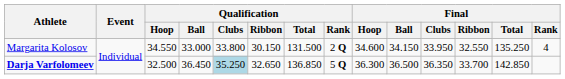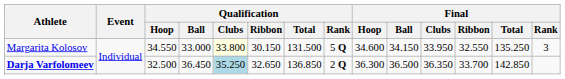 <table class=wikitable style="font-size:90%">
 <tr>
 <th rowspan=2>Athlete</th>
 <th rowspan=2>Event</th>
 <th colspan=6>Qualification</th>
 <th colspan=6>Final</th>
 </tr>
 <tr style="font-size:95%">
 <th>Hoop</th>
 <th>Ball</th>
 <th>Clubs</th>
 <th>Ribbon</th>
 <th>Total</th>
 <th>Rank</th>
 <th>Hoop</th>
 <th>Ball</th>
 <th>Clubs</th>
 <th>Ribbon</th>
 <th>Total</th>
 <th>Rank</th>
 </tr>
 <tr align=center>
 <td align=left><a href='#'>Margarita Kolosov</a></td>
 <td align=left rowspan=2><a href='#'>Individual</a></td>
 <td>34.550</td>
 <td>33.000</td>
-<td>33.800</td>
+<td style="background: lightyellow;">33.800</td>
 <td>30.150</td>
 <td>131.500</td>
-<td>2 <strong>Q</strong></td>
+<td>5 <strong>Q</strong></td>
 <td>34.600</td>
 <td>34.150</td>
 <td>33.950</td>
 <td>32.550</td>
 <td>135.250</td>
-<td>4</td>
+<td>3</td>
 </tr>
 <tr align=center>
 <td align=left><strong><a href='#'>Darja Varfolomeev</a></strong></td>
 <td>32.500</td>
 <td>36.450</td>
 <td style="background: lightblue;">35.250</td>
 <td>32.650</td>
 <td>136.850</td>
-<td>5 <strong>Q</strong></td>
+<td>2 <strong>Q</strong></td>
 <td>36.300</td>
 <td>36.500</td>
 <td>36.350</td>
 <td>33.700</td>
 <td>142.850</td>
 <td></td>
 </tr>
 </table>
